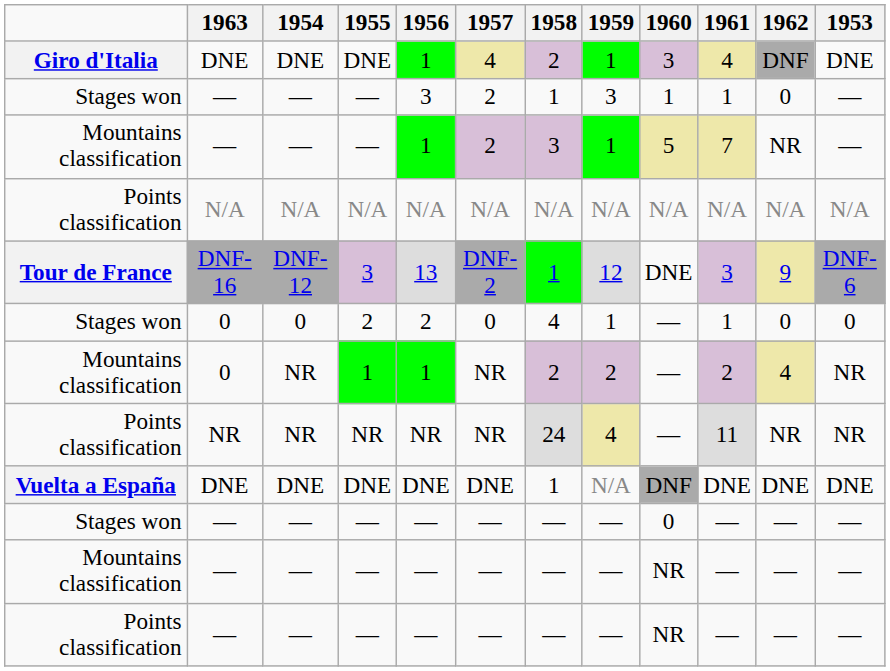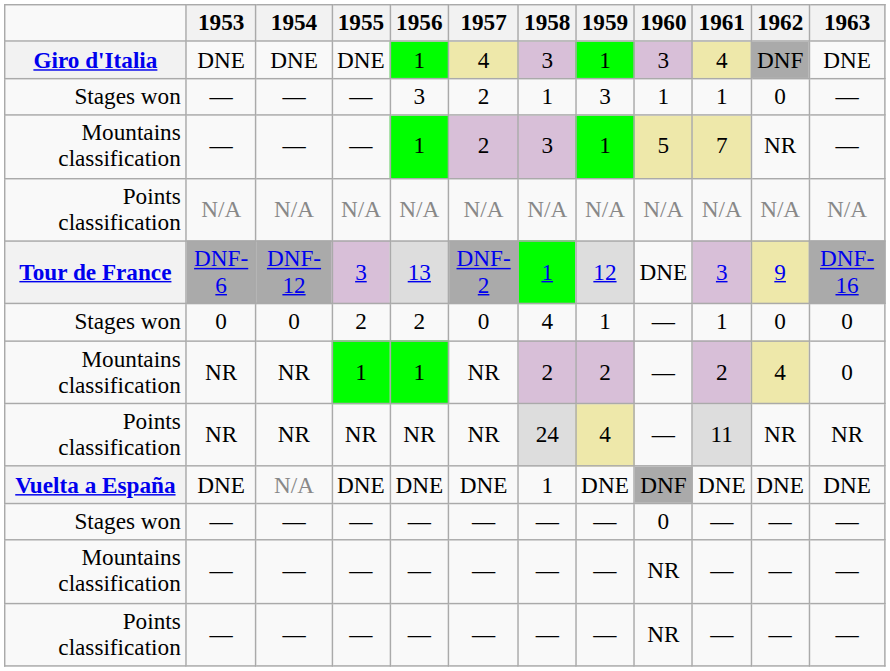 <table class="wikitable">
 <tr>
 <td></td>
-<th scope="col">1963</th>
+<th scope="col">1953</th>
 <th scope="col">1954</th>
 <th scope="col">1955</th>
 <th scope="col">1956</th>
 <th scope="col">1957</th>
 <th scope="col">1958</th>
 <th scope="col">1959</th>
 <th scope="col">1960</th>
 <th scope="col">1961</th>
 <th scope="col">1962</th>
-<th scope="col">1953</th>
+<th scope="col">1963</th>
 </tr>
 <tr>
 <th><a href='#'>Giro d'Italia</a></th>
 <td style="text-align:center;">DNE</td>
 <td style="text-align:center;">DNE</td>
 <td style="text-align:center;">DNE</td>
 <td style="text-align:center; background:#0f0;">1</td>
 <td style="text-align:center; background:#eee8aa;">4</td>
-<td style="text-align:center; background:thistle;">2</td>
+<td style="text-align:center; background:thistle;">3</td>
 <td style="text-align:center; background:#0f0;">1</td>
 <td style="text-align:center; background:thistle;">3</td>
 <td style="text-align:center; background:#eee8aa;">4</td>
 <td style="text-align:center; background:#aaa;">DNF</td>
 <td style="text-align:center;">DNE</td>
 </tr>
 <tr>
 <td style="text-align:right;">Stages won</td>
 <td style="text-align:center;">—</td>
 <td style="text-align:center;">—</td>
 <td style="text-align:center;">—</td>
 <td style="text-align:center;">3</td>
 <td style="text-align:center;">2</td>
 <td style="text-align:center;">1</td>
 <td style="text-align:center;">3</td>
 <td style="text-align:center;">1</td>
 <td style="text-align:center;">1</td>
 <td style="text-align:center;">0</td>
 <td style="text-align:center;">—</td>
 </tr>
 <tr>
 <td style="text-align:right;">Mountains classification</td>
 <td style="text-align:center;">—</td>
 <td style="text-align:center;">—</td>
 <td style="text-align:center;">—</td>
 <td style="text-align:center; background:#0f0;">1</td>
 <td style="text-align:center; background:thistle;">2</td>
 <td style="text-align:center; background:thistle;">3</td>
 <td style="text-align:center; background:#0f0;">1</td>
 <td style="text-align:center; background:#eee8aa;">5</td>
 <td style="text-align:center; background:#eee8aa;">7</td>
 <td style="text-align:center;">NR</td>
 <td style="text-align:center;">—</td>
 </tr>
 <tr>
 <td style="text-align:right;">Points classification</td>
 <td style="text-align:center; color:#888888;">N/A</td>
 <td style="text-align:center; color:#888888;">N/A</td>
 <td style="text-align:center; color:#888888;">N/A</td>
 <td style="text-align:center; color:#888888;">N/A</td>
 <td style="text-align:center; color:#888888;">N/A</td>
 <td style="text-align:center; color:#888888;">N/A</td>
 <td style="text-align:center; color:#888888;">N/A</td>
 <td style="text-align:center; color:#888888;">N/A</td>
 <td style="text-align:center; color:#888888;">N/A</td>
 <td style="text-align:center; color:#888888;">N/A</td>
 <td style="text-align:center; color:#888888;">N/A</td>
 </tr>
 <tr>
 <th><a href='#'>Tour de France</a></th>
-<td style="text-align:center; background:#aaa;"><a href='#'>DNF-16</a></td>
+<td style="text-align:center; background:#aaa;"><a href='#'>DNF-6</a></td>
 <td style="text-align:center; background:#aaa;"><a href='#'>DNF-12</a></td>
 <td style="text-align:center; background:thistle;"><a href='#'>3</a></td>
 <td style="text-align:center; background:#ddd;"><a href='#'>13</a></td>
 <td style="text-align:center; background:#aaa;"><a href='#'>DNF-2</a></td>
 <td style="text-align:center; background:#0f0;"><a href='#'>1</a></td>
 <td style="text-align:center; background:#ddd;"><a href='#'>12</a></td>
 <td style="text-align:center;">DNE</td>
 <td style="text-align:center; background:thistle;"><a href='#'>3</a></td>
 <td style="text-align:center; background:#eee8aa;"><a href='#'>9</a></td>
-<td style="text-align:center; background:#aaa;"><a href='#'>DNF-6</a></td>
+<td style="text-align:center; background:#aaa;"><a href='#'>DNF-16</a></td>
 </tr>
 <tr>
 <td style="text-align:right;">Stages won</td>
 <td style="text-align:center;">0</td>
 <td style="text-align:center;">0</td>
 <td style="text-align:center;">2</td>
 <td style="text-align:center;">2</td>
 <td style="text-align:center;">0</td>
 <td style="text-align:center;">4</td>
 <td style="text-align:center;">1</td>
 <td style="text-align:center;">—</td>
 <td style="text-align:center;">1</td>
 <td style="text-align:center;">0</td>
 <td style="text-align:center;">0</td>
 </tr>
 <tr>
 <td style="text-align:right;">Mountains classification</td>
-<td style="text-align:center;">0</td>
+<td style="text-align:center;">NR</td>
 <td style="text-align:center;">NR</td>
 <td style="text-align:center; background:#0f0;">1</td>
 <td style="text-align:center; background:#0f0;">1</td>
 <td style="text-align:center;">NR</td>
 <td style="text-align:center; background:thistle;">2</td>
 <td style="text-align:center; background:thistle;">2</td>
 <td style="text-align:center;">—</td>
 <td style="text-align:center; background:thistle;">2</td>
 <td style="text-align:center; background:#eee8aa;">4</td>
-<td style="text-align:center;">NR</td>
+<td style="text-align:center;">0</td>
 </tr>
 <tr>
 <td style="text-align:right;">Points classification</td>
 <td style="text-align:center;">NR</td>
 <td style="text-align:center;">NR</td>
 <td style="text-align:center;">NR</td>
 <td style="text-align:center;">NR</td>
 <td style="text-align:center;">NR</td>
 <td style="text-align:center; background:#ddd;">24</td>
 <td style="text-align:center; background:#eee8aa;">4</td>
 <td style="text-align:center;">—</td>
 <td style="text-align:center; background:#ddd;">11</td>
 <td style="text-align:center;">NR</td>
 <td style="text-align:center;">NR</td>
 </tr>
 <tr>
 <th><a href='#'>Vuelta a España</a></th>
 <td style="text-align:center;">DNE</td>
-<td style="text-align:center;">DNE</td>
+<td style="text-align:center; color:#888888;">N/A</td>
 <td style="text-align:center;">DNE</td>
 <td style="text-align:center;">DNE</td>
 <td style="text-align:center;">DNE</td>
 <td style="text-align:center;">1</td>
-<td style="text-align:center; color:#888888;">N/A</td>
+<td style="text-align:center;">DNE</td>
 <td style="text-align:center; background:#aaa;">DNF</td>
 <td style="text-align:center;">DNE</td>
 <td style="text-align:center;">DNE</td>
 <td style="text-align:center;">DNE</td>
 </tr>
 <tr>
 <td style="text-align:right;">Stages won</td>
 <td style="text-align:center;">—</td>
 <td style="text-align:center;">—</td>
 <td style="text-align:center;">—</td>
 <td style="text-align:center;">—</td>
 <td style="text-align:center;">—</td>
 <td style="text-align:center;">—</td>
 <td style="text-align:center;">—</td>
 <td style="text-align:center;">0</td>
 <td style="text-align:center;">—</td>
 <td style="text-align:center;">—</td>
 <td style="text-align:center;">—</td>
 </tr>
 <tr>
 <td style="text-align:right;">Mountains classification</td>
 <td style="text-align:center;">—</td>
 <td style="text-align:center;">—</td>
 <td style="text-align:center;">—</td>
 <td style="text-align:center;">—</td>
 <td style="text-align:center;">—</td>
 <td style="text-align:center;">—</td>
 <td style="text-align:center;">—</td>
 <td style="text-align:center;">NR</td>
 <td style="text-align:center;">—</td>
 <td style="text-align:center;">—</td>
 <td style="text-align:center;">—</td>
 </tr>
 <tr>
 <td style="text-align:right;">Points classification</td>
 <td style="text-align:center;">—</td>
 <td style="text-align:center;">—</td>
 <td style="text-align:center;">—</td>
 <td style="text-align:center;">—</td>
 <td style="text-align:center;">—</td>
 <td style="text-align:center;">—</td>
 <td style="text-align:center;">—</td>
 <td style="text-align:center;">NR</td>
 <td style="text-align:center;">—</td>
 <td style="text-align:center;">—</td>
 <td style="text-align:center;">—</td>
 </tr>
 </table>
